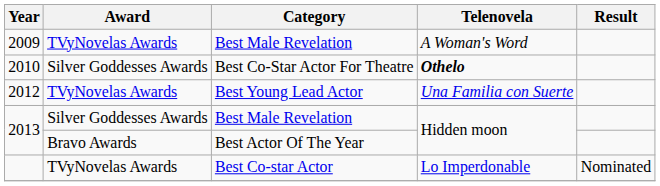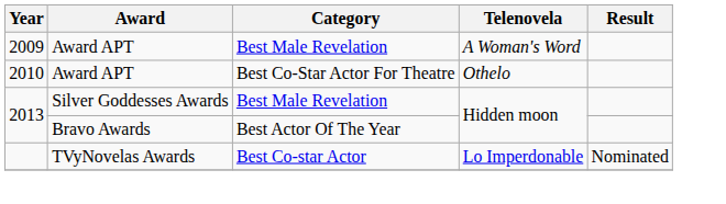 <table class="wikitable sortable">
 <tr>
 <th>Year</th>
 <th>Award</th>
 <th>Category</th>
 <th>Telenovela</th>
 <th>Result</th>
 </tr>
 <tr>
 <td>2009</td>
-<td><a href='#'>TVyNovelas Awards</a></td>
+<td>Award APT</td>
 <td><a href='#'>Best Male Revelation</a></td>
 <td><em>A Woman's Word</em></td>
 <td></td>
 </tr>
 <tr>
 <td>2010</td>
-<td>Silver Goddesses Awards</td>
+<td>Award APT</td>
 <td>Best Co-Star Actor For Theatre</td>
-<td><strong><em>Othelo</em></strong></td>
-<td></td>
-</tr>
-<tr>
-<td>2012</td>
-<td><a href='#'>TVyNovelas Awards</a></td>
-<td><a href='#'>Best Young Lead Actor</a></td>
-<td><em><a href='#'>Una Familia con Suerte</a></em></td>
+<td><em>Othelo</em></td>
 <td></td>
 </tr>
 <tr>
 <td rowspan="2">2013</td>
 <td>Silver Goddesses Awards</td>
 <td><a href='#'>Best Male Revelation</a></td>
 <td rowspan="2">Hidden moon</td>
 <td></td>
 </tr>
 <tr>
 <td>Bravo Awards</td>
 <td>Best Actor Of The Year</td>
 <td></td>
 </tr>
 <tr>
 <td></td>
 <td>TVyNovelas Awards</td>
 <td><a href='#'>Best Co-star Actor</a></td>
 <td><a href='#'>Lo Imperdonable</a></td>
 <td>Nominated</td>
 </tr>
 <tr>
 </tr>
 </table>
